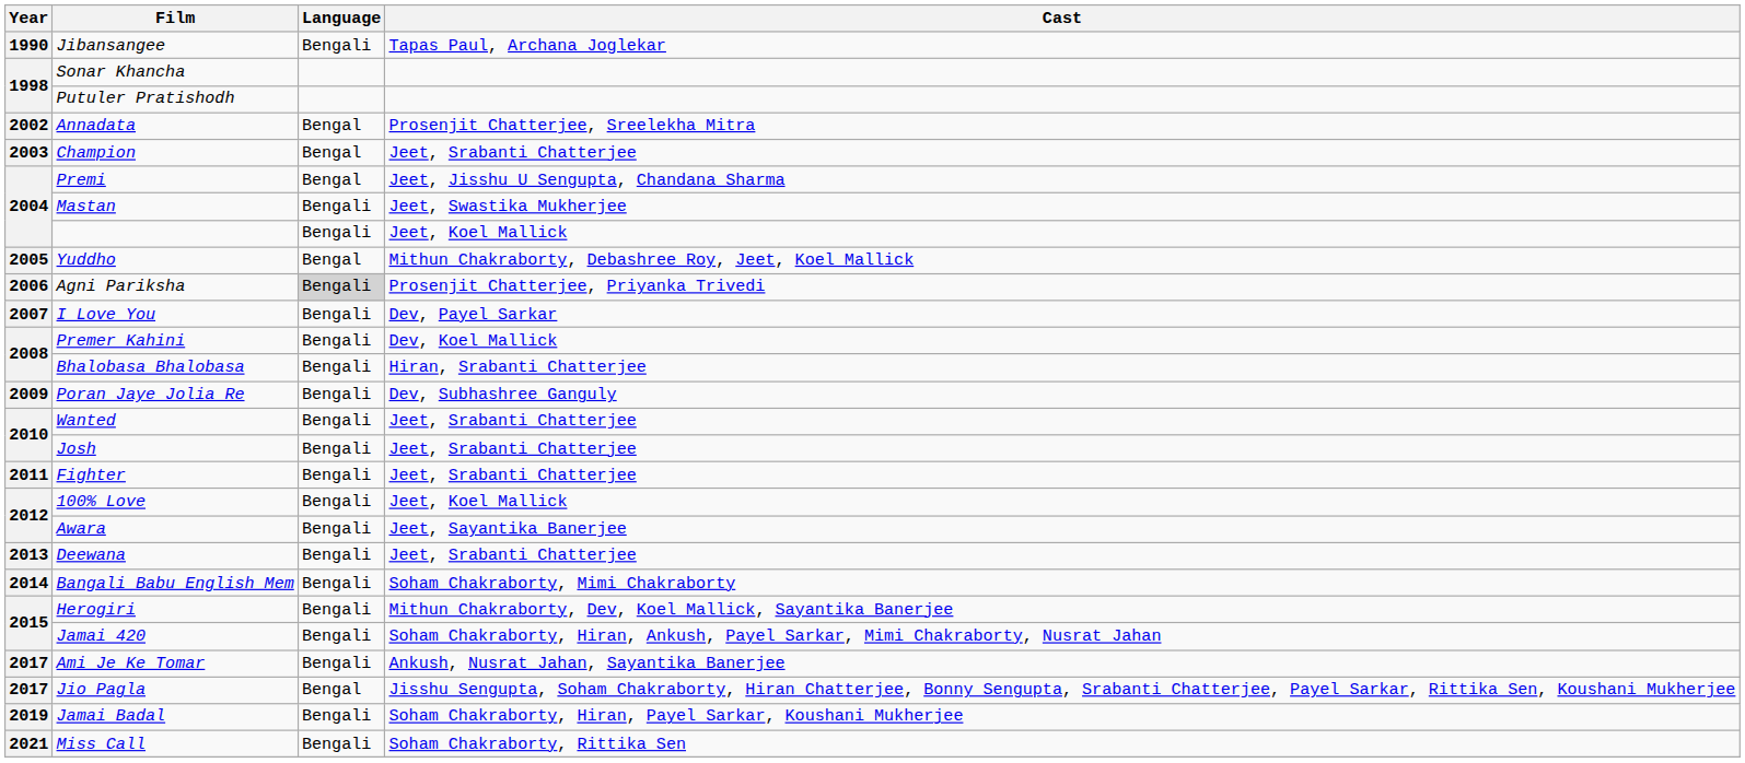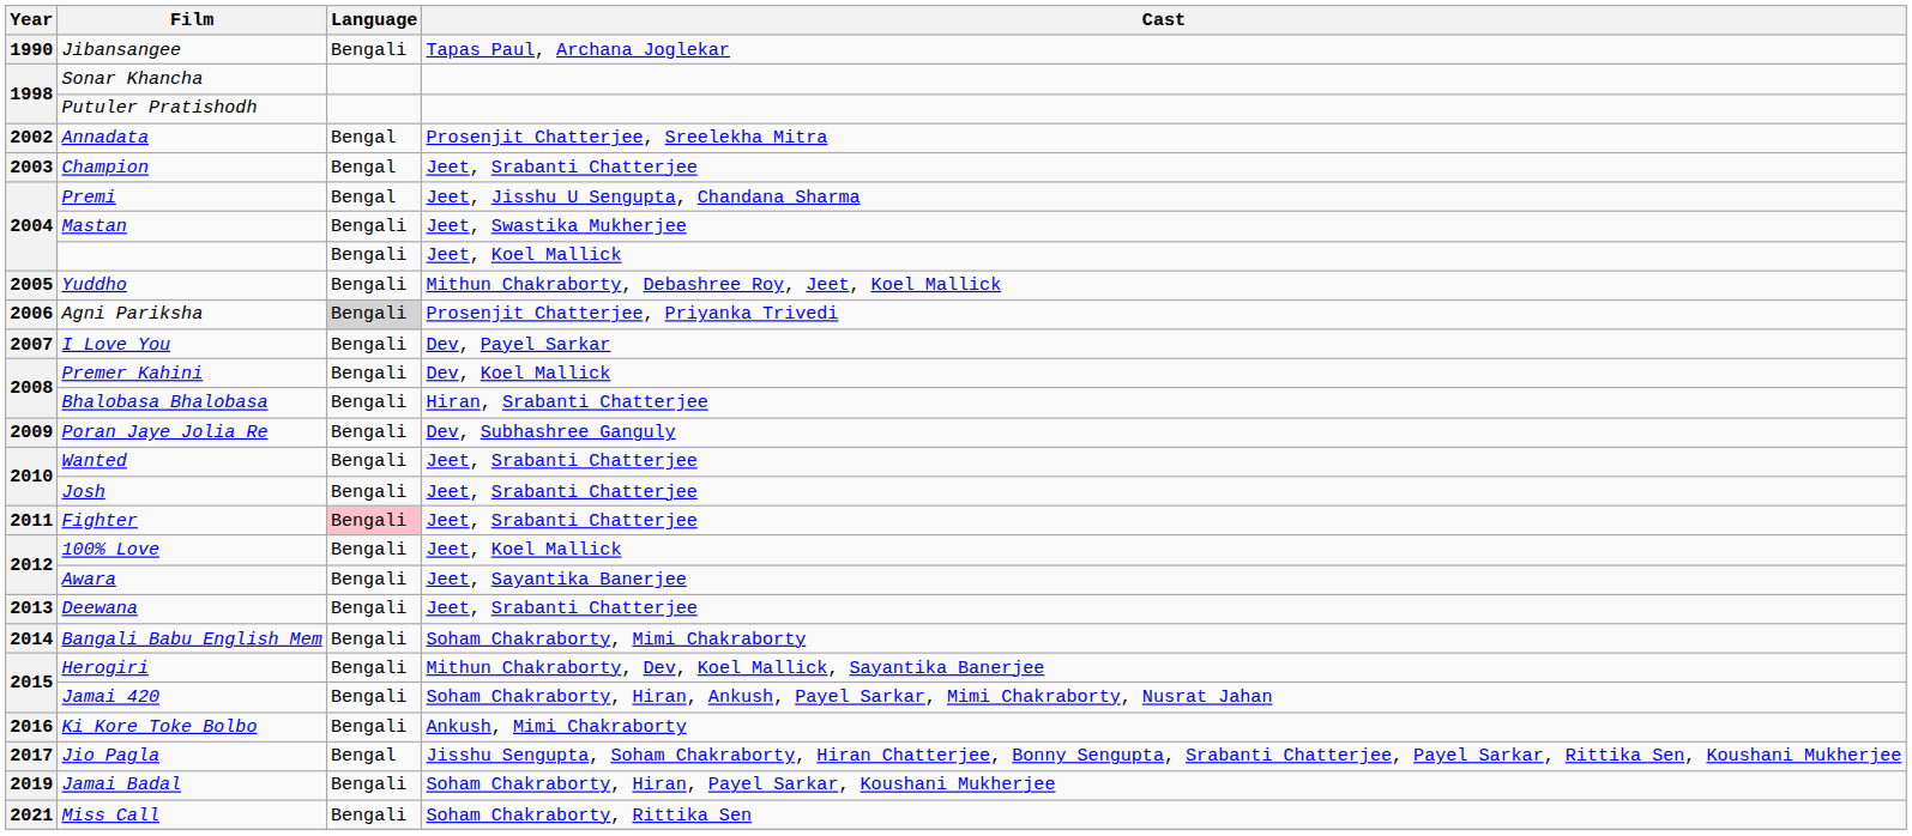 <table class="wikitable">
 <tr>
 <th>Year</th>
 <th>Film</th>
 <th>Language</th>
 <th>Cast</th>
 </tr>
 <tr>
 <th>1990</th>
 <td><em>Jibansangee</em></td>
 <td>Bengali</td>
 <td><a href='#'>Tapas Paul</a>, <a href='#'>Archana Joglekar</a></td>
 </tr>
 <tr>
 <th rowspan="2">1998</th>
 <td><em>Sonar Khancha</em></td>
 <td></td>
 <td></td>
 </tr>
 <tr>
 <td><em>Putuler Pratishodh</em></td>
 <td></td>
 <td></td>
 </tr>
 <tr>
 <th>2002</th>
 <td><em><a href='#'>Annadata</a></em></td>
 <td>Bengal</td>
 <td><a href='#'>Prosenjit Chatterjee</a>, <a href='#'>Sreelekha Mitra</a></td>
 </tr>
 <tr>
 <th>2003</th>
 <td><em><a href='#'>Champion</a></em></td>
 <td>Bengal</td>
 <td><a href='#'>Jeet</a>, <a href='#'>Srabanti Chatterjee</a></td>
 </tr>
 <tr>
 <th rowspan="3">2004</th>
 <td><em><a href='#'>Premi</a></em></td>
 <td>Bengal</td>
 <td><a href='#'>Jeet</a>, <a href='#'>Jisshu U Sengupta</a>, <a href='#'>Chandana Sharma</a></td>
 </tr>
 <tr>
 <td><em><a href='#'>Mastan</a></em></td>
 <td>Bengali</td>
 <td><a href='#'>Jeet</a>, <a href='#'>Swastika Mukherjee</a></td>
 </tr>
 <tr>
 <td></td>
 <td>Bengali</td>
 <td><a href='#'>Jeet</a>, <a href='#'>Koel Mallick</a></td>
 </tr>
 <tr>
 <th>2005</th>
 <td><em><a href='#'>Yuddho</a></em></td>
-<td>Bengal</td>
+<td>Bengali</td>
 <td><a href='#'>Mithun Chakraborty</a>, <a href='#'>Debashree Roy</a>, <a href='#'>Jeet</a>, <a href='#'>Koel Mallick</a></td>
 </tr>
 <tr>
 <th>2006</th>
 <td><em>Agni Pariksha</em></td>
 <td style="background: lightgrey;">Bengali</td>
 <td><a href='#'>Prosenjit Chatterjee</a>, <a href='#'>Priyanka Trivedi</a></td>
 </tr>
 <tr>
 <th>2007</th>
 <td><em><a href='#'>I Love You</a></em></td>
 <td>Bengali</td>
 <td><a href='#'>Dev</a>, <a href='#'>Payel Sarkar</a></td>
 </tr>
 <tr>
 <th rowspan="2">2008</th>
 <td><em><a href='#'>Premer Kahini</a></em></td>
 <td>Bengali</td>
 <td><a href='#'>Dev</a>, <a href='#'>Koel Mallick</a></td>
 </tr>
 <tr>
 <td><em><a href='#'>Bhalobasa Bhalobasa</a></em></td>
 <td>Bengali</td>
 <td><a href='#'>Hiran</a>, <a href='#'>Srabanti Chatterjee</a></td>
 </tr>
 <tr>
 <th>2009</th>
 <td><em><a href='#'>Poran Jaye Jolia Re</a></em></td>
 <td>Bengali</td>
 <td><a href='#'>Dev</a>, <a href='#'>Subhashree Ganguly</a></td>
 </tr>
 <tr>
 <th rowspan="2">2010</th>
 <td><em><a href='#'>Wanted</a></em></td>
 <td>Bengali</td>
 <td><a href='#'>Jeet</a>, <a href='#'>Srabanti Chatterjee</a></td>
 </tr>
 <tr>
 <td><em><a href='#'>Josh</a></em></td>
 <td>Bengali</td>
 <td><a href='#'>Jeet</a>, <a href='#'>Srabanti Chatterjee</a></td>
 </tr>
 <tr>
 <th>2011</th>
 <td><em><a href='#'>Fighter</a></em></td>
-<td>Bengali</td>
+<td style="background: pink;">Bengali</td>
 <td><a href='#'>Jeet</a>, <a href='#'>Srabanti Chatterjee</a></td>
 </tr>
 <tr>
 <th rowspan="2">2012</th>
 <td><em><a href='#'>100% Love</a></em></td>
 <td>Bengali</td>
 <td><a href='#'>Jeet</a>, <a href='#'>Koel Mallick</a></td>
 </tr>
 <tr>
 <td><em><a href='#'>Awara</a></em></td>
 <td>Bengali</td>
 <td><a href='#'>Jeet</a>, <a href='#'>Sayantika Banerjee</a></td>
 </tr>
 <tr>
 <th>2013</th>
 <td><em><a href='#'>Deewana</a></em></td>
 <td>Bengali</td>
 <td><a href='#'>Jeet</a>, <a href='#'>Srabanti Chatterjee</a></td>
 </tr>
 <tr>
 <th>2014</th>
 <td><em><a href='#'>Bangali Babu English Mem</a></em></td>
 <td>Bengali</td>
 <td><a href='#'>Soham Chakraborty</a>, <a href='#'>Mimi Chakraborty</a></td>
 </tr>
 <tr>
 <th rowspan="2">2015</th>
 <td><em><a href='#'>Herogiri</a></em></td>
 <td>Bengali</td>
 <td><a href='#'>Mithun Chakraborty</a>, <a href='#'>Dev</a>, <a href='#'>Koel Mallick</a>, <a href='#'>Sayantika Banerjee</a></td>
 </tr>
 <tr>
 <td><em><a href='#'>Jamai 420</a></em></td>
 <td>Bengali</td>
 <td><a href='#'>Soham Chakraborty</a>, <a href='#'>Hiran</a>, <a href='#'>Ankush</a>, <a href='#'>Payel Sarkar</a>, <a href='#'>Mimi Chakraborty</a>, <a href='#'>Nusrat Jahan</a></td>
 </tr>
 <tr>
-<th>2017</th>
-<td><em><a href='#'>Ami Je Ke Tomar</a></em></td>
+<th>2016</th>
+<td><em><a href='#'>Ki Kore Toke Bolbo</a></em></td>
 <td>Bengali</td>
-<td><a href='#'>Ankush</a>, <a href='#'>Nusrat Jahan</a>, <a href='#'>Sayantika Banerjee</a></td>
+<td><a href='#'>Ankush</a>, <a href='#'>Mimi Chakraborty</a></td>
 </tr>
 <tr>
 <th>2017</th>
 <td><em><a href='#'>Jio Pagla</a></em></td>
 <td>Bengal</td>
 <td><a href='#'>Jisshu Sengupta</a>, <a href='#'>Soham Chakraborty</a>, <a href='#'>Hiran Chatterjee</a>, <a href='#'>Bonny Sengupta</a>, <a href='#'>Srabanti Chatterjee</a>, <a href='#'>Payel Sarkar</a>, <a href='#'>Rittika Sen</a>, <a href='#'>Koushani Mukherjee</a></td>
 </tr>
 <tr>
 <th>2019</th>
 <td><em><a href='#'>Jamai Badal</a></em></td>
 <td>Bengali</td>
 <td><a href='#'>Soham Chakraborty</a>, <a href='#'>Hiran</a>, <a href='#'>Payel Sarkar</a>, <a href='#'>Koushani Mukherjee</a></td>
 </tr>
 <tr>
 <th>2021</th>
 <td><em><a href='#'>Miss Call</a></em></td>
 <td>Bengali</td>
 <td><a href='#'>Soham Chakraborty</a>, <a href='#'>Rittika Sen</a></td>
 </tr>
 <tr>
 </tr>
 </table>
